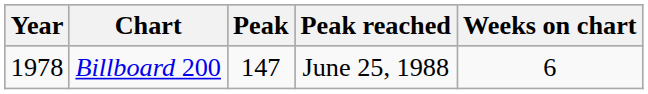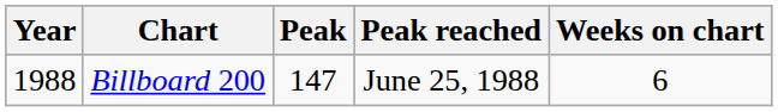 <table class=wikitable>
 <tr>
 <th>Year</th>
 <th>Chart</th>
 <th>Peak</th>
 <th>Peak reached</th>
 <th>Weeks on chart</th>
 </tr>
 <tr>
-<td align=center>1978</td>
+<td align=center>1988</td>
 <td align=center><a href='#'><em>Billboard</em> 200</a></td>
 <td align=center>147</td>
 <td align=center>June 25, 1988</td>
 <td align=center>6</td>
 </tr>
 </table>
